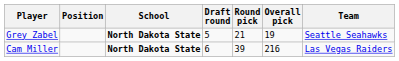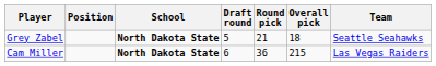 <table class="wikitable sortable" border="1">
 <tr>
 <th>Player</th>
 <th>Position</th>
 <th>School</th>
 <th>Draft<br>round</th>
 <th>Round<br>pick</th>
 <th>Overall<br>pick</th>
 <th>Team</th>
 </tr>
 <tr>
 <td><a href='#'>Grey Zabel</a></td>
 <td></td>
 <td style=><strong>North Dakota State</strong></td>
 <td>5</td>
 <td>21</td>
-<td>19</td>
+<td>18</td>
 <td><a href='#'>Seattle Seahawks</a></td>
 </tr>
 <tr>
 <td><a href='#'>Cam Miller</a></td>
 <td></td>
 <td style=><strong>North Dakota State</strong></td>
 <td>6</td>
-<td>39</td>
-<td>216</td>
+<td>36</td>
+<td>215</td>
 <td><a href='#'>Las Vegas Raiders</a></td>
 </tr>
 </table>
